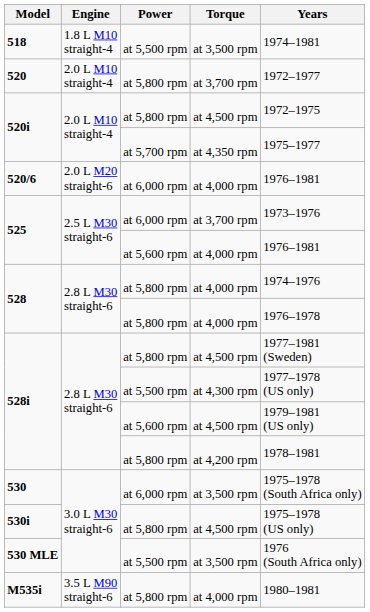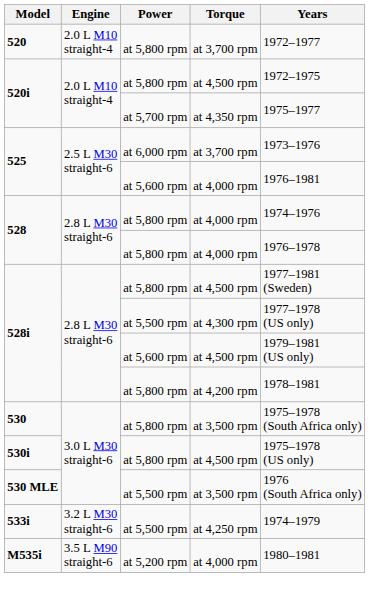 <table class="wikitable sortable">
 <tr>
 <th>Model</th>
 <th>Engine</th>
 <th>Power</th>
 <th>Torque</th>
 <th>Years</th>
-</tr>
-<tr>
-<td><strong>518</strong></td>
-<td>1.8 L <a href='#'>M10</a> <br> straight-4</td>
-<td> <br> at 5,500 rpm</td>
-<td> <br> at 3,500 rpm</td>
-<td>1974–1981</td>
 </tr>
 <tr>
 <td><strong>520</strong></td>
 <td>2.0 L <a href='#'>M10</a> <br> straight-4</td>
 <td> <br> at 5,800 rpm</td>
 <td> <br> at 3,700 rpm</td>
 <td>1972–1977</td>
 </tr>
 <tr>
 <td rowspan="2"><strong>520i</strong></td>
 <td rowspan="2">2.0 L <a href='#'>M10</a> <br> straight-4</td>
 <td> <br> at 5,800 rpm</td>
 <td> <br> at 4,500 rpm</td>
 <td>1972–1975</td>
 </tr>
 <tr>
 <td> <br>  at 5,700 rpm</td>
 <td> <br> at 4,350 rpm</td>
 <td>1975–1977</td>
-</tr>
-<tr>
-<td><strong>520/6</strong></td>
-<td>2.0 L <a href='#'>M20</a> <br> straight-6</td>
-<td> <br> at 6,000 rpm</td>
-<td> <br> at 4,000 rpm</td>
-<td>1976–1981</td>
 </tr>
 <tr>
 <td rowspan="2"><strong>525</strong></td>
 <td rowspan="2">2.5 L <a href='#'>M30</a> <br> straight-6</td>
 <td> <br> at 6,000 rpm</td>
 <td> <br> at 3,700 rpm</td>
 <td>1973–1976</td>
 </tr>
 <tr>
 <td> <br> at 5,600 rpm</td>
 <td> <br> at 4,000 rpm</td>
 <td>1976–1981</td>
 </tr>
 <tr>
 <td rowspan="2"><strong>528</strong></td>
 <td rowspan="2">2.8 L <a href='#'>M30</a> <br> straight-6</td>
 <td> <br> at 5,800 rpm</td>
 <td> <br> at 4,000 rpm</td>
 <td>1974–1976</td>
 </tr>
 <tr>
 <td> <br> at 5,800 rpm</td>
 <td> <br> at 4,000 rpm</td>
 <td>1976–1978</td>
 </tr>
 <tr>
 <td rowspan="4"><strong>528i</strong></td>
 <td rowspan="4">2.8 L <a href='#'>M30</a> <br> straight-6</td>
 <td> <br> at 5,800 rpm</td>
 <td> <br> at 4,500 rpm</td>
 <td>1977–1981 <br> (Sweden)</td>
 </tr>
 <tr>
 <td> <br> at 5,500 rpm</td>
 <td> <br> at 4,300 rpm</td>
 <td>1977–1978 <br> (US only)</td>
 </tr>
 <tr>
 <td> <br> at 5,600 rpm</td>
 <td> <br> at 4,500 rpm</td>
 <td>1979–1981 <br> (US only)</td>
 </tr>
 <tr>
 <td> <br> at 5,800 rpm</td>
 <td> <br> at 4,200 rpm</td>
 <td>1978–1981</td>
 </tr>
 <tr>
 <td><strong>530</strong></td>
 <td rowspan=3>3.0 L <a href='#'>M30</a> <br> straight-6</td>
-<td> <br> at 6,000 rpm</td>
+<td> <br> at 5,800 rpm</td>
 <td> <br> at 3,500 rpm</td>
 <td>1975–1978 <br> (South Africa only)</td>
 </tr>
 <tr>
 <td><strong>530i</strong></td>
 <td> <br> at 5,800 rpm</td>
 <td> <br> at 4,500 rpm</td>
 <td>1975–1978 <br> (US only)</td>
 </tr>
 <tr>
 <td><strong>530 MLE</strong></td>
 <td> <br> at 5,500 rpm</td>
 <td> <br> at 3,500 rpm</td>
 <td>1976 <br> (South Africa only)</td>
 </tr>
 <tr>
+<td><strong>533i</strong></td>
+<td>3.2 L <a href='#'>M30</a> <br> straight-6</td>
+<td> <br> at 5,500 rpm</td>
+<td> <br> at 4,250 rpm</td>
+<td>1974–1979</td>
+</tr>
+<tr>
 <td><strong>M535i</strong></td>
 <td>3.5 L <a href='#'>M90</a> <br> straight-6</td>
-<td> <br> at 5,800 rpm</td>
+<td> <br> at 5,200 rpm</td>
 <td> <br> at 4,000 rpm</td>
 <td>1980–1981</td>
 </tr>
 </table>
